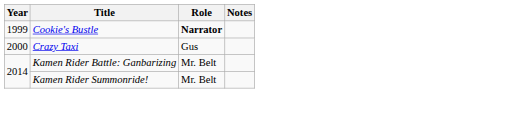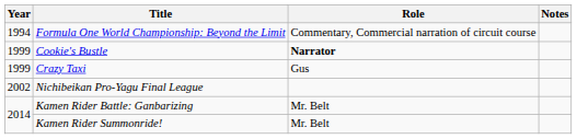 <table class="wikitable">
 <tr>
 <th>Year</th>
 <th>Title</th>
 <th>Role</th>
 <th>Notes</th>
 </tr>
 <tr>
+<td>1994</td>
+<td><em><a href='#'>Formula One World Championship: Beyond the Limit</a></em></td>
+<td>Commentary, Commercial narration of circuit course</td>
+<td></td>
+</tr>
+<tr>
 <td>1999</td>
 <td><em><a href='#'>Cookie's Bustle</a></em></td>
 <td><strong>Narrator</strong></td>
 <td></td>
 </tr>
 <tr>
-<td>2000</td>
+<td>1999</td>
 <td><em><a href='#'>Crazy Taxi</a></em></td>
 <td>Gus</td>
+<td></td>
+</tr>
+<tr>
+<td>2002</td>
+<td><em>Nichibeikan Pro-Yagu Final League</em></td>
+<td></td>
 <td></td>
 </tr>
 <tr>
 <td rowspan="2">2014</td>
 <td><em>Kamen Rider Battle: Ganbarizing</em></td>
 <td>Mr. Belt</td>
 <td></td>
 </tr>
 <tr>
 <td><em>Kamen Rider Summonride!</em></td>
 <td>Mr. Belt</td>
 <td></td>
 </tr>
 </table>
